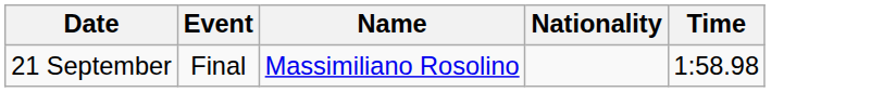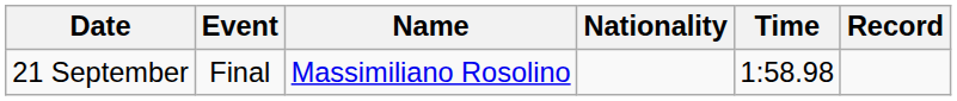 <table class="wikitable" style="text-align:center">
 <tr>
 <th>Date</th>
 <th>Event</th>
 <th>Name</th>
 <th>Nationality</th>
 <th>Time</th>
+<th>Record</th>
 </tr>
 <tr>
 <td>21 September</td>
 <td>Final</td>
 <td><a href='#'>Massimiliano Rosolino</a></td>
 <td align=left></td>
 <td>1:58.98</td>
+<td></td>
 </tr>
 </table>
